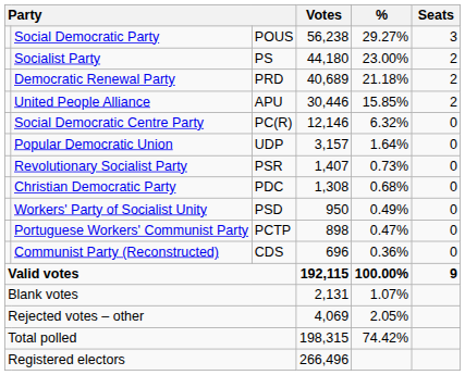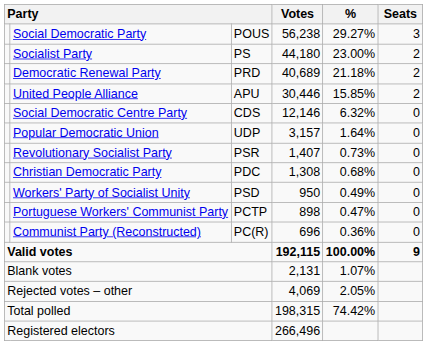 <table class="wikitable" border="1" style="text-align:right;">
 <tr>
 <th style="text-align:left;" colspan=3>Party</th>
 <th align=center width="50">Votes</th>
 <th align=center width="50">%</th>
 <th align=center width="50">Seats</th>
 </tr>
 <tr>
 <td></td>
 <td align=left><a href='#'>Social Democratic Party</a></td>
 <td align=left>POUS</td>
 <td>56,238</td>
 <td>29.27%</td>
 <td>3</td>
 </tr>
 <tr>
 <td></td>
 <td align=left><a href='#'>Socialist Party</a></td>
 <td align=left>PS</td>
 <td>44,180</td>
 <td>23.00%</td>
 <td>2</td>
 </tr>
 <tr>
 <td></td>
 <td align=left><a href='#'>Democratic Renewal Party</a></td>
 <td align=left>PRD</td>
 <td>40,689</td>
 <td>21.18%</td>
 <td>2</td>
 </tr>
 <tr>
 <td></td>
 <td align=left><a href='#'>United People Alliance</a></td>
 <td align=left>APU</td>
 <td>30,446</td>
 <td>15.85%</td>
 <td>2</td>
 </tr>
 <tr>
 <td></td>
 <td align=left style="white-space: nowrap;"><a href='#'>Social Democratic Centre Party</a></td>
-<td align=left>PC(R)</td>
+<td align=left>CDS</td>
 <td>12,146</td>
 <td>6.32%</td>
 <td>0</td>
 </tr>
 <tr>
 <td></td>
 <td align=left><a href='#'>Popular Democratic Union</a></td>
 <td align=left>UDP</td>
 <td>3,157</td>
 <td>1.64%</td>
 <td>0</td>
 </tr>
 <tr>
 <td></td>
 <td align=left><a href='#'>Revolutionary Socialist Party</a></td>
 <td align=left>PSR</td>
 <td>1,407</td>
 <td>0.73%</td>
 <td>0</td>
 </tr>
 <tr>
 <td></td>
 <td align=left style="white-space: nowrap;"><a href='#'>Christian Democratic Party</a></td>
 <td align=left>PDC</td>
 <td>1,308</td>
 <td>0.68%</td>
 <td>0</td>
 </tr>
 <tr>
 <td></td>
 <td align=left><a href='#'>Workers' Party of Socialist Unity</a></td>
 <td align=left>PSD</td>
 <td>950</td>
 <td>0.49%</td>
 <td>0</td>
 </tr>
 <tr>
 <td></td>
 <td align=left><a href='#'>Portuguese Workers' Communist Party</a></td>
 <td align=left>PCTP</td>
 <td>898</td>
 <td>0.47%</td>
 <td>0</td>
 </tr>
 <tr>
 <td></td>
 <td align=left><a href='#'>Communist Party (Reconstructed)</a></td>
-<td align=left>CDS</td>
+<td align=left>PC(R)</td>
 <td>696</td>
 <td>0.36%</td>
 <td>0</td>
 </tr>
 <tr style="font-weight:bold">
 <td align=left colspan=3>Valid votes</td>
 <td>192,115</td>
 <td>100.00%</td>
 <td>9</td>
 </tr>
 <tr>
 <td align=left colspan=3>Blank votes</td>
 <td>2,131</td>
 <td>1.07%</td>
 <td></td>
 </tr>
 <tr>
 <td align=left colspan=3>Rejected votes – other</td>
 <td>4,069</td>
 <td>2.05%</td>
 <td></td>
 </tr>
 <tr>
 <td align=left colspan=3>Total polled</td>
 <td>198,315</td>
 <td>74.42%</td>
 <td></td>
 </tr>
 <tr>
 <td align=left colspan=3>Registered electors</td>
 <td>266,496</td>
 <td></td>
 <td></td>
 </tr>
 </table>
